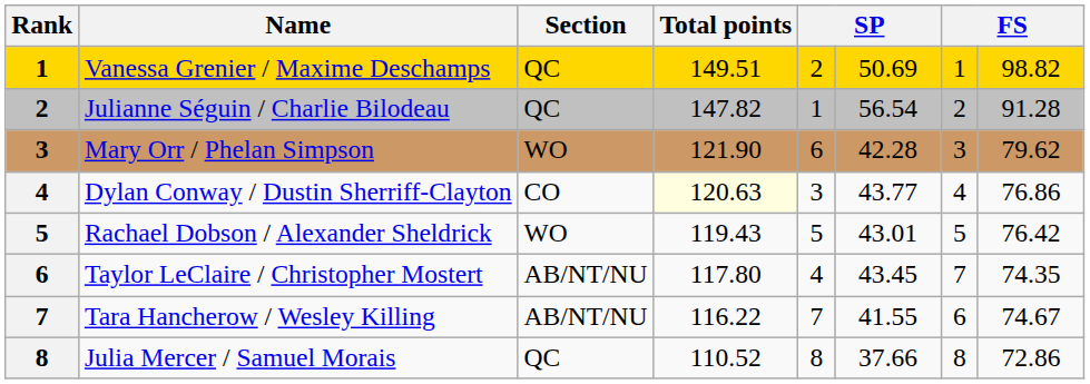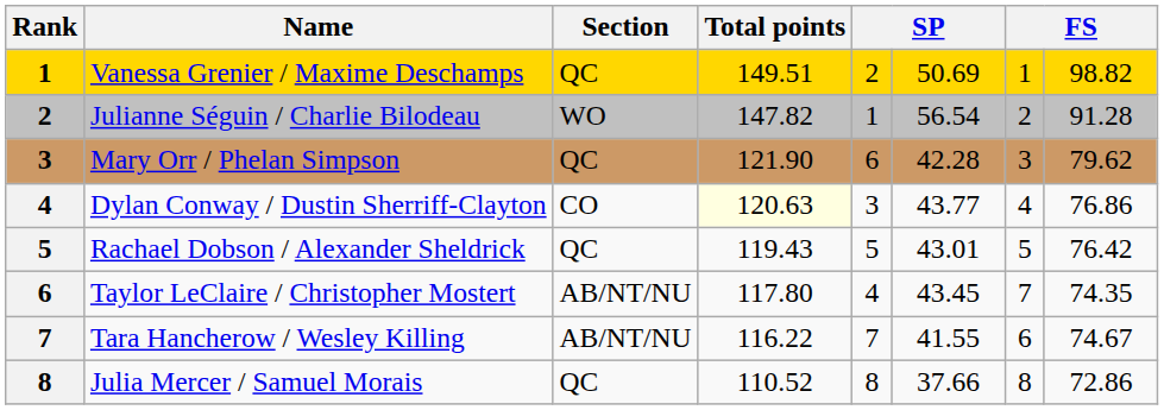 <table class="wikitable sortable">
 <tr>
 <th>Rank</th>
 <th>Name</th>
 <th>Section</th>
 <th>Total points</th>
 <th colspan="2" width="80px"><a href='#'>SP</a></th>
 <th colspan="2" width="80px"><a href='#'>FS</a></th>
 </tr>
 <tr bgcolor="gold">
 <td align="center"><strong>1</strong></td>
 <td><a href='#'>Vanessa Grenier</a> / <a href='#'>Maxime Deschamps</a></td>
 <td>QC</td>
 <td align="center">149.51</td>
 <td align="center">2</td>
 <td align="center">50.69</td>
 <td align="center">1</td>
 <td align="center">98.82</td>
 </tr>
 <tr bgcolor="silver">
 <td align="center"><strong>2</strong></td>
 <td><a href='#'>Julianne Séguin</a> / <a href='#'>Charlie Bilodeau</a></td>
-<td>QC</td>
+<td>WO</td>
 <td align="center">147.82</td>
 <td align="center">1</td>
 <td align="center">56.54</td>
 <td align="center">2</td>
 <td align="center">91.28</td>
 </tr>
 <tr bgcolor="cc9966">
 <td align="center"><strong>3</strong></td>
 <td><a href='#'>Mary Orr</a> / <a href='#'>Phelan Simpson</a></td>
-<td>WO</td>
+<td>QC</td>
 <td align="center">121.90</td>
 <td align="center">6</td>
 <td align="center">42.28</td>
 <td align="center">3</td>
 <td align="center">79.62</td>
 </tr>
 <tr>
 <th>4</th>
 <td><a href='#'>Dylan Conway</a> / <a href='#'>Dustin Sherriff-Clayton</a></td>
 <td>CO</td>
 <td align="center" style="background: lightyellow;">120.63</td>
 <td align="center">3</td>
 <td align="center">43.77</td>
 <td align="center">4</td>
 <td align="center">76.86</td>
 </tr>
 <tr>
 <th>5</th>
 <td><a href='#'>Rachael Dobson</a> / <a href='#'>Alexander Sheldrick</a></td>
-<td>WO</td>
+<td>QC</td>
 <td align="center">119.43</td>
 <td align="center">5</td>
 <td align="center">43.01</td>
 <td align="center">5</td>
 <td align="center">76.42</td>
 </tr>
 <tr>
 <th>6</th>
 <td><a href='#'>Taylor LeClaire</a> / <a href='#'>Christopher Mostert</a></td>
 <td>AB/NT/NU</td>
 <td align="center">117.80</td>
 <td align="center">4</td>
 <td align="center">43.45</td>
 <td align="center">7</td>
 <td align="center">74.35</td>
 </tr>
 <tr>
 <th>7</th>
 <td><a href='#'>Tara Hancherow</a> / <a href='#'>Wesley Killing</a></td>
 <td>AB/NT/NU</td>
 <td align="center">116.22</td>
 <td align="center">7</td>
 <td align="center">41.55</td>
 <td align="center">6</td>
 <td align="center">74.67</td>
 </tr>
 <tr>
 <th>8</th>
 <td><a href='#'>Julia Mercer</a> / <a href='#'>Samuel Morais</a></td>
 <td>QC</td>
 <td align="center">110.52</td>
 <td align="center">8</td>
 <td align="center">37.66</td>
 <td align="center">8</td>
 <td align="center">72.86</td>
 </tr>
 </table>
